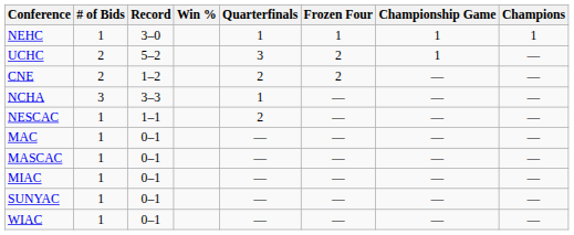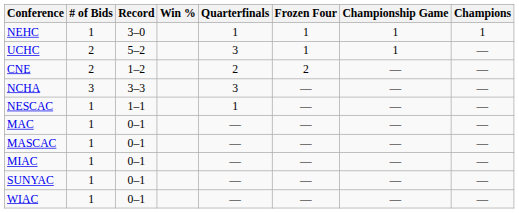 <table class="wikitable sortable">
 <tr>
 <th>Conference</th>
 <th># of Bids</th>
 <th>Record</th>
 <th>Win %</th>
 <th>Quarterfinals</th>
 <th>Frozen Four</th>
 <th>Championship Game</th>
 <th>Champions</th>
 </tr>
 <tr align="center">
 <td align="left"><a href='#'>NEHC</a></td>
 <td>1</td>
 <td>3–0</td>
 <td></td>
 <td>1</td>
 <td>1</td>
 <td>1</td>
 <td>1</td>
 </tr>
 <tr align="center">
 <td align="left"><a href='#'>UCHC</a></td>
 <td>2</td>
 <td>5–2</td>
 <td></td>
 <td>3</td>
-<td>2</td>
+<td>1</td>
 <td>1</td>
 <td>—</td>
 </tr>
 <tr align="center">
 <td align="left"><a href='#'>CNE</a></td>
 <td>2</td>
 <td>1–2</td>
 <td></td>
 <td>2</td>
 <td>2</td>
 <td>—</td>
 <td>—</td>
 </tr>
 <tr align="center">
 <td align="left"><a href='#'>NCHA</a></td>
 <td>3</td>
 <td>3–3</td>
 <td></td>
-<td>1</td>
+<td>3</td>
 <td>—</td>
 <td>—</td>
 <td>—</td>
 </tr>
 <tr align="center">
 <td align="left"><a href='#'>NESCAC</a></td>
 <td>1</td>
 <td>1–1</td>
 <td></td>
-<td>2</td>
+<td>1</td>
 <td>—</td>
 <td>—</td>
 <td>—</td>
 </tr>
 <tr align="center">
 <td align="left"><a href='#'>MAC</a></td>
 <td>1</td>
 <td>0–1</td>
 <td></td>
 <td>—</td>
 <td>—</td>
 <td>—</td>
 <td>—</td>
 </tr>
 <tr align="center">
 <td align="left"><a href='#'>MASCAC</a></td>
 <td>1</td>
 <td>0–1</td>
 <td></td>
 <td>—</td>
 <td>—</td>
 <td>—</td>
 <td>—</td>
 </tr>
 <tr align="center">
 <td align="left"><a href='#'>MIAC</a></td>
 <td>1</td>
 <td>0–1</td>
 <td></td>
 <td>—</td>
 <td>—</td>
 <td>—</td>
 <td>—</td>
 </tr>
 <tr align="center">
 <td align="left"><a href='#'>SUNYAC</a></td>
 <td>1</td>
 <td>0–1</td>
 <td></td>
 <td>—</td>
 <td>—</td>
 <td>—</td>
 <td>—</td>
 </tr>
 <tr align="center">
 <td align="left"><a href='#'>WIAC</a></td>
 <td>1</td>
 <td>0–1</td>
 <td></td>
 <td>—</td>
 <td>—</td>
 <td>—</td>
 <td>—</td>
 </tr>
 </table>
